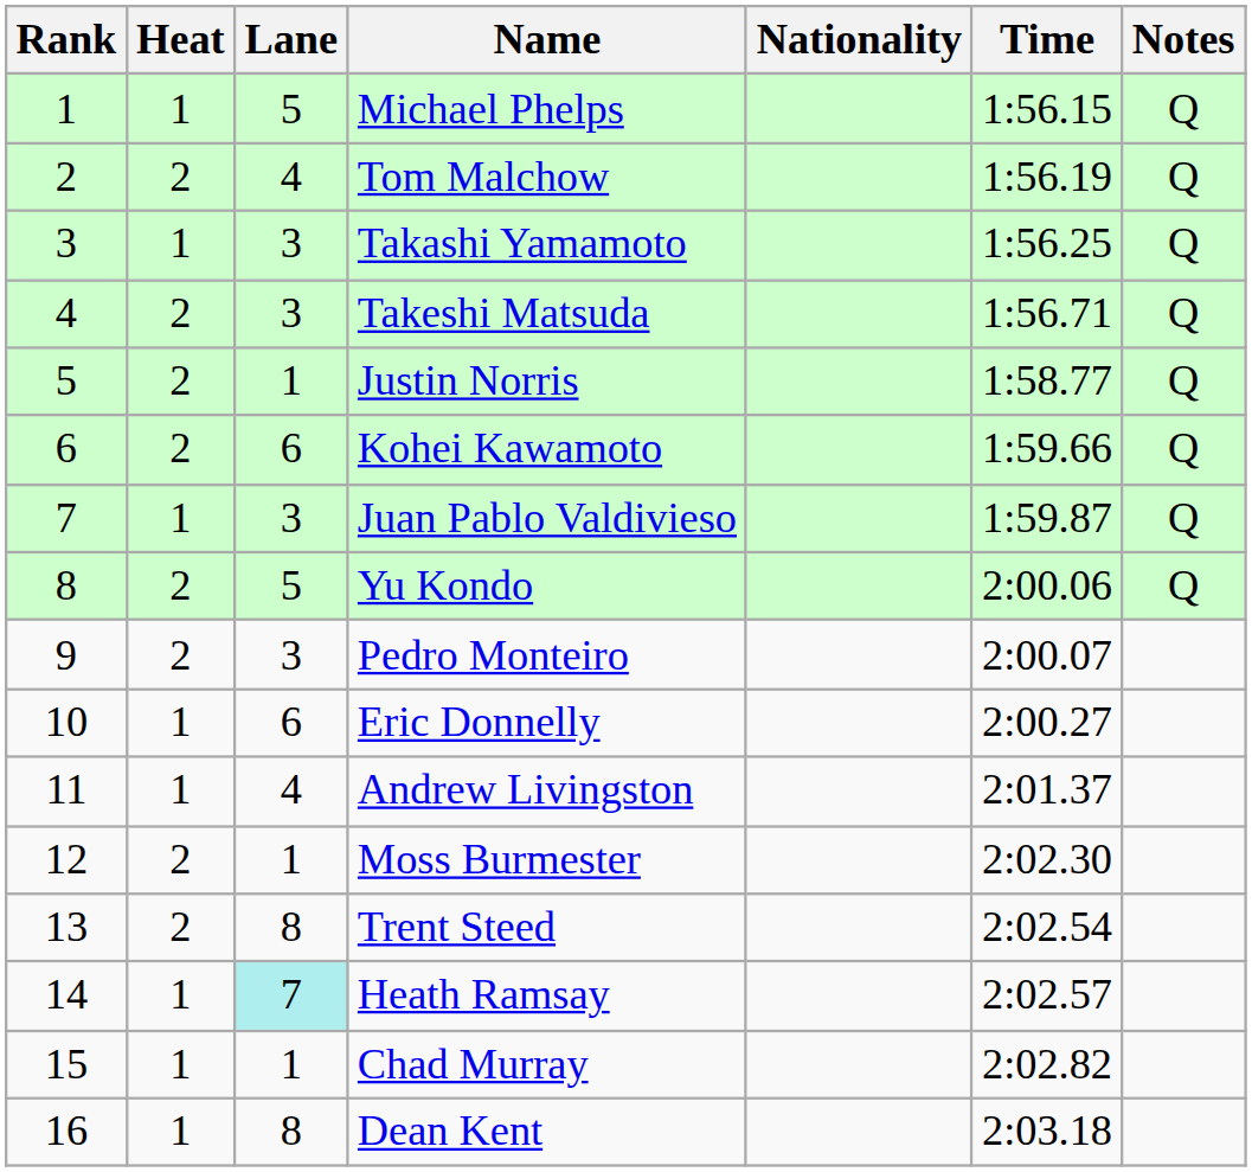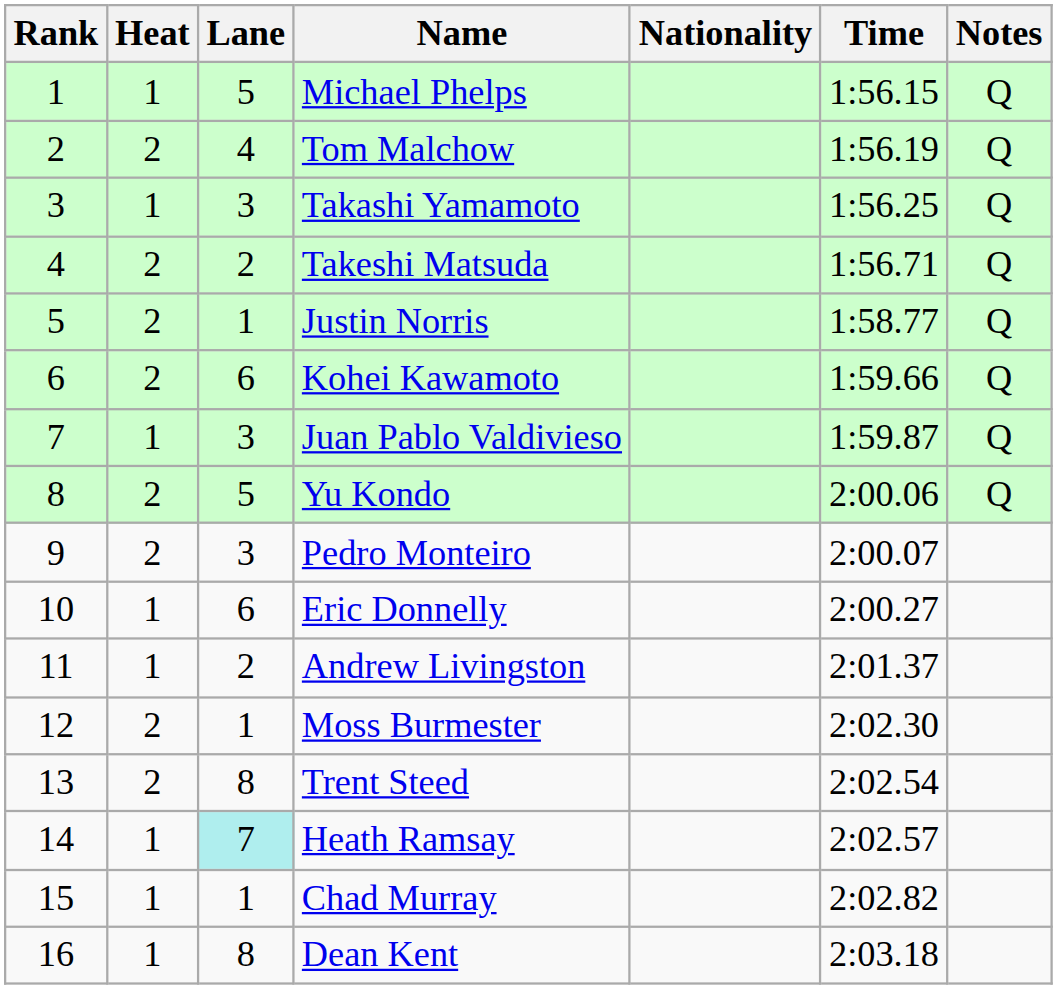 <table class="wikitable sortable" style="text-align:center">
 <tr>
 <th>Rank</th>
 <th>Heat</th>
 <th>Lane</th>
 <th>Name</th>
 <th>Nationality</th>
 <th>Time</th>
 <th>Notes</th>
 </tr>
 <tr bgcolor=ccffcc>
 <td>1</td>
 <td>1</td>
 <td>5</td>
 <td align=left><a href='#'>Michael Phelps</a></td>
 <td align=left></td>
 <td>1:56.15</td>
 <td>Q</td>
 </tr>
 <tr bgcolor=ccffcc>
 <td>2</td>
 <td>2</td>
 <td>4</td>
 <td align=left><a href='#'>Tom Malchow</a></td>
 <td align=left></td>
 <td>1:56.19</td>
 <td>Q</td>
 </tr>
 <tr bgcolor=ccffcc>
 <td>3</td>
 <td>1</td>
 <td>3</td>
 <td align=left><a href='#'>Takashi Yamamoto</a></td>
 <td align=left></td>
 <td>1:56.25</td>
 <td>Q</td>
 </tr>
 <tr bgcolor=ccffcc>
 <td>4</td>
 <td>2</td>
-<td>3</td>
+<td>2</td>
 <td align=left><a href='#'>Takeshi Matsuda</a></td>
 <td align=left></td>
 <td>1:56.71</td>
 <td>Q</td>
 </tr>
 <tr bgcolor=ccffcc>
 <td>5</td>
 <td>2</td>
 <td>1</td>
 <td align=left><a href='#'>Justin Norris</a></td>
 <td align=left></td>
 <td>1:58.77</td>
 <td>Q</td>
 </tr>
 <tr bgcolor=ccffcc>
 <td>6</td>
 <td>2</td>
 <td>6</td>
 <td align=left><a href='#'>Kohei Kawamoto</a></td>
 <td align=left></td>
 <td>1:59.66</td>
 <td>Q</td>
 </tr>
 <tr bgcolor=ccffcc>
 <td>7</td>
 <td>1</td>
 <td>3</td>
 <td align=left><a href='#'>Juan Pablo Valdivieso</a></td>
 <td align=left></td>
 <td>1:59.87</td>
 <td>Q</td>
 </tr>
 <tr bgcolor=ccffcc>
 <td>8</td>
 <td>2</td>
 <td>5</td>
 <td align=left><a href='#'>Yu Kondo</a></td>
 <td align=left></td>
 <td>2:00.06</td>
 <td>Q</td>
 </tr>
 <tr>
 <td>9</td>
 <td>2</td>
 <td>3</td>
 <td align=left><a href='#'>Pedro Monteiro</a></td>
 <td align=left></td>
 <td>2:00.07</td>
 <td></td>
 </tr>
 <tr>
 <td>10</td>
 <td>1</td>
 <td>6</td>
 <td align=left><a href='#'>Eric Donnelly</a></td>
 <td align=left></td>
 <td>2:00.27</td>
 <td></td>
 </tr>
 <tr>
 <td>11</td>
 <td>1</td>
-<td>4</td>
+<td>2</td>
 <td align=left><a href='#'>Andrew Livingston</a></td>
 <td align=left></td>
 <td>2:01.37</td>
 <td></td>
 </tr>
 <tr>
 <td>12</td>
 <td>2</td>
 <td>1</td>
 <td align=left><a href='#'>Moss Burmester</a></td>
 <td align=left></td>
 <td>2:02.30</td>
 <td></td>
 </tr>
 <tr>
 <td>13</td>
 <td>2</td>
 <td>8</td>
 <td align=left><a href='#'>Trent Steed</a></td>
 <td align=left></td>
 <td>2:02.54</td>
 <td></td>
 </tr>
 <tr>
 <td>14</td>
 <td>1</td>
 <td style="background: paleturquoise;">7</td>
 <td align=left><a href='#'>Heath Ramsay</a></td>
 <td align=left></td>
 <td>2:02.57</td>
 <td></td>
 </tr>
 <tr>
 <td>15</td>
 <td>1</td>
 <td>1</td>
 <td align=left><a href='#'>Chad Murray</a></td>
 <td align=left></td>
 <td>2:02.82</td>
 <td></td>
 </tr>
 <tr>
 <td>16</td>
 <td>1</td>
 <td>8</td>
 <td align=left><a href='#'>Dean Kent</a></td>
 <td align=left></td>
 <td>2:03.18</td>
 <td></td>
 </tr>
 </table>
